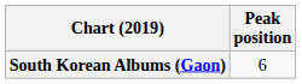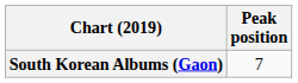 <table class="wikitable plainrowheaders" style="text-align:center">
 <tr>
 <th scope="col">Chart (2019)</th>
 <th scope="col">Peak<br>position</th>
 </tr>
 <tr>
 <th scope="row">South Korean Albums (<a href='#'>Gaon</a>)</th>
-<td>6</td>
+<td>7</td>
 </tr>
 </table>
